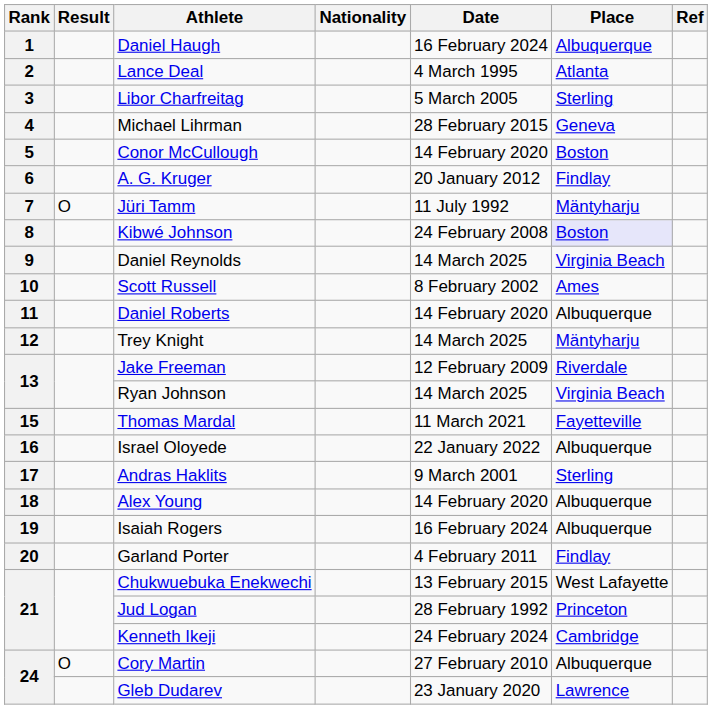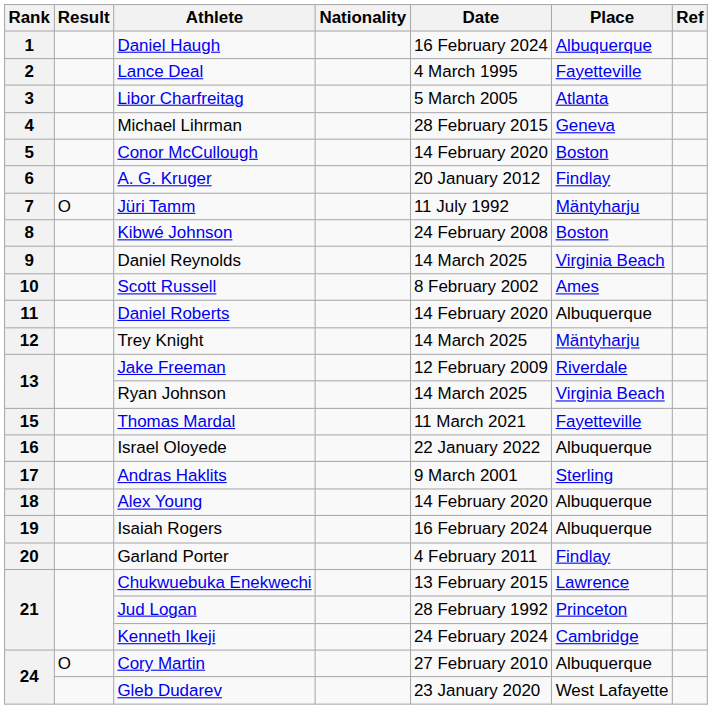 <table class="wikitable">
 <tr>
 <th>Rank</th>
 <th>Result</th>
 <th>Athlete</th>
 <th>Nationality</th>
 <th>Date</th>
 <th>Place</th>
 <th>Ref</th>
 </tr>
 <tr>
 <th>1</th>
 <td> </td>
 <td><a href='#'>Daniel Haugh</a></td>
 <td></td>
 <td>16 February 2024</td>
 <td><a href='#'>Albuquerque</a></td>
 <td></td>
 </tr>
 <tr>
 <th>2</th>
 <td></td>
 <td><a href='#'>Lance Deal</a></td>
 <td></td>
 <td>4 March 1995</td>
-<td><a href='#'>Atlanta</a></td>
+<td><a href='#'>Fayetteville</a></td>
 <td></td>
 </tr>
 <tr>
 <th>3</th>
 <td></td>
 <td><a href='#'>Libor Charfreitag</a></td>
 <td></td>
 <td>5 March 2005</td>
-<td><a href='#'>Sterling</a></td>
+<td><a href='#'>Atlanta</a></td>
 <td></td>
 </tr>
 <tr>
 <th>4</th>
 <td></td>
 <td>Michael Lihrman</td>
 <td></td>
 <td>28 February 2015</td>
 <td><a href='#'>Geneva</a></td>
 <td></td>
 </tr>
 <tr>
 <th>5</th>
 <td> </td>
 <td><a href='#'>Conor McCullough</a></td>
 <td></td>
 <td>14 February 2020</td>
 <td><a href='#'>Boston</a></td>
 <td></td>
 </tr>
 <tr>
 <th>6</th>
 <td></td>
 <td><a href='#'>A. G. Kruger</a></td>
 <td></td>
 <td>20 January 2012</td>
 <td><a href='#'>Findlay</a></td>
 <td></td>
 </tr>
 <tr>
 <th>7</th>
 <td> O</td>
 <td><a href='#'>Jüri Tamm</a></td>
 <td></td>
 <td>11 July 1992</td>
 <td><a href='#'>Mäntyharju</a></td>
 <td></td>
 </tr>
 <tr>
 <th>8</th>
 <td></td>
 <td><a href='#'>Kibwé Johnson</a></td>
 <td></td>
 <td>24 February 2008</td>
-<td style="background: lavender;"><a href='#'>Boston</a></td>
+<td><a href='#'>Boston</a></td>
 <td></td>
 </tr>
 <tr>
 <th>9</th>
 <td></td>
 <td>Daniel Reynolds</td>
 <td></td>
 <td>14 March 2025</td>
 <td><a href='#'>Virginia Beach</a></td>
 <td></td>
 </tr>
 <tr>
 <th>10</th>
 <td></td>
 <td><a href='#'>Scott Russell</a></td>
 <td></td>
 <td>8 February 2002</td>
 <td><a href='#'>Ames</a></td>
 <td></td>
 </tr>
 <tr>
 <th>11</th>
 <td> </td>
 <td><a href='#'>Daniel Roberts</a></td>
 <td></td>
 <td>14 February 2020</td>
 <td>Albuquerque</td>
 <td></td>
 </tr>
 <tr>
 <th>12</th>
 <td></td>
 <td>Trey Knight</td>
 <td></td>
 <td>14 March 2025</td>
 <td><a href='#'>Mäntyharju</a></td>
 <td></td>
 </tr>
 <tr>
 <th rowspan=2>13</th>
 <td rowspan=2></td>
 <td><a href='#'>Jake Freeman</a></td>
 <td></td>
 <td>12 February 2009</td>
 <td><a href='#'>Riverdale</a></td>
 <td></td>
 </tr>
 <tr>
 <td>Ryan Johnson</td>
 <td></td>
 <td>14 March 2025</td>
 <td><a href='#'>Virginia Beach</a></td>
 <td></td>
 </tr>
 <tr>
 <th>15</th>
 <td></td>
 <td><a href='#'>Thomas Mardal</a></td>
 <td></td>
 <td>11 March 2021</td>
 <td><a href='#'>Fayetteville</a></td>
 <td></td>
 </tr>
 <tr>
 <th>16</th>
 <td> </td>
 <td>Israel Oloyede</td>
 <td></td>
 <td>22 January 2022</td>
 <td>Albuquerque</td>
 <td></td>
 </tr>
 <tr>
 <th>17</th>
 <td></td>
 <td><a href='#'>Andras Haklits</a></td>
 <td></td>
 <td>9 March 2001</td>
 <td><a href='#'>Sterling</a></td>
 <td></td>
 </tr>
 <tr>
 <th>18</th>
 <td> </td>
 <td><a href='#'>Alex Young</a></td>
 <td></td>
 <td>14 February 2020</td>
 <td>Albuquerque</td>
 <td></td>
 </tr>
 <tr>
 <th>19</th>
 <td> </td>
 <td>Isaiah Rogers</td>
 <td></td>
 <td>16 February 2024</td>
 <td>Albuquerque</td>
 <td></td>
 </tr>
 <tr>
 <th>20</th>
 <td></td>
 <td>Garland Porter</td>
 <td></td>
 <td>4 February 2011</td>
 <td><a href='#'>Findlay</a></td>
 <td></td>
 </tr>
 <tr>
 <th rowspan=3>21</th>
 <td rowspan=3></td>
 <td><a href='#'>Chukwuebuka Enekwechi</a></td>
 <td></td>
 <td>13 February 2015</td>
-<td>West Lafayette</td>
+<td><a href='#'>Lawrence</a></td>
 <td></td>
 </tr>
 <tr>
 <td><a href='#'>Jud Logan</a></td>
 <td></td>
 <td>28 February 1992</td>
 <td><a href='#'>Princeton</a></td>
 <td></td>
 </tr>
 <tr>
 <td><a href='#'>Kenneth Ikeji</a></td>
 <td></td>
 <td>24 February 2024</td>
 <td><a href='#'>Cambridge</a></td>
 <td></td>
 </tr>
 <tr>
 <th rowspan=2>24</th>
 <td>  O</td>
 <td><a href='#'>Cory Martin</a></td>
 <td></td>
 <td>27 February 2010</td>
 <td>Albuquerque</td>
 <td></td>
 </tr>
 <tr>
 <td></td>
 <td><a href='#'>Gleb Dudarev</a></td>
 <td></td>
 <td>23 January 2020</td>
-<td><a href='#'>Lawrence</a></td>
+<td>West Lafayette</td>
 <td></td>
 </tr>
 </table>
